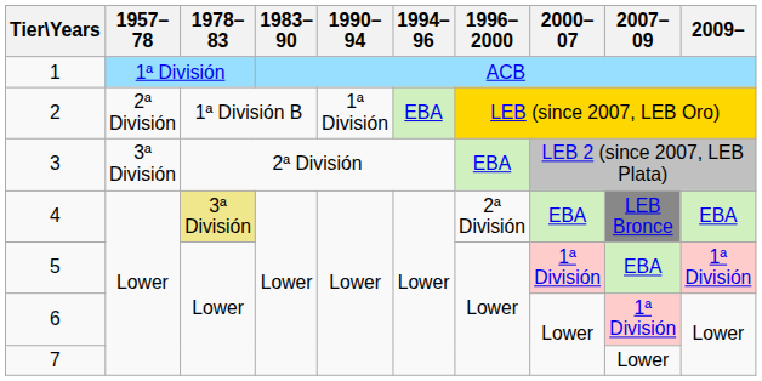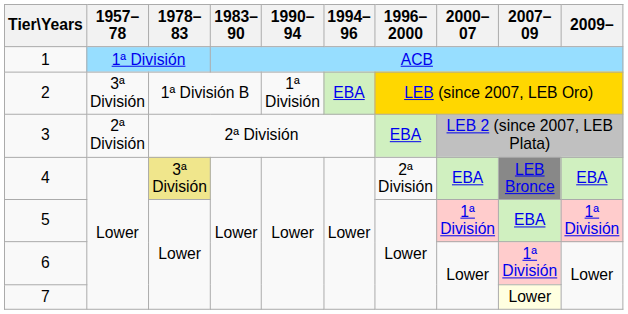 <table class="wikitable" style="text-align: center;">
 <tr>
 <th>Tier\Years</th>
 <th>1957–78</th>
 <th>1978–83</th>
 <th>1983–90</th>
 <th>1990–94</th>
 <th>1994–96</th>
 <th>1996–2000</th>
 <th>2000–07</th>
 <th>2007–09</th>
 <th>2009–</th>
 </tr>
 <tr>
 <td>1</td>
 <td colspan=2 bgcolor=97DEFF><a href='#'>1ª División</a></td>
 <td colspan=7 bgcolor=97DEFF><a href='#'>ACB</a></td>
 </tr>
 <tr>
 <td>2</td>
-<td>2ª División</td>
+<td>3ª División</td>
 <td colspan=2>1ª División B</td>
 <td>1ª División</td>
 <td bgcolor=D0F0C0><a href='#'>EBA</a></td>
 <td colspan=4 bgcolor=gold><a href='#'>LEB</a> (since 2007, LEB Oro)</td>
 </tr>
 <tr>
 <td>3</td>
-<td>3ª División</td>
+<td>2ª División</td>
 <td colspan=4>2ª División</td>
 <td bgcolor=D0F0C0><a href='#'>EBA</a></td>
 <td colspan=3 bgcolor=silver><a href='#'>LEB 2</a> (since 2007, LEB Plata)</td>
 </tr>
 <tr>
 <td>4</td>
 <td rowspan=4>Lower</td>
 <td style="background: khaki;">3ª División</td>
 <td rowspan=4>Lower</td>
 <td rowspan=4>Lower</td>
 <td rowspan=4>Lower</td>
 <td>2ª División</td>
 <td bgcolor=D0F0C0><a href='#'>EBA</a></td>
 <td bgcolor=888888><a href='#'>LEB Bronce</a></td>
 <td bgcolor=D0F0C0><a href='#'>EBA</a></td>
 </tr>
 <tr>
 <td>5</td>
 <td rowspan=3>Lower</td>
 <td rowspan=3>Lower</td>
 <td bgcolor=FFCCCC><a href='#'>1ª División</a></td>
 <td bgcolor=D0F0C0><a href='#'>EBA</a></td>
 <td bgcolor=FFCCCC><a href='#'>1ª División</a></td>
 </tr>
 <tr>
 <td>6</td>
 <td rowspan=2>Lower</td>
 <td bgcolor=FFCCCC><a href='#'>1ª División</a></td>
 <td rowspan=2>Lower</td>
 </tr>
 <tr>
 <td>7</td>
-<td>Lower</td>
+<td style="background: lightyellow;">Lower</td>
 </tr>
 </table>
